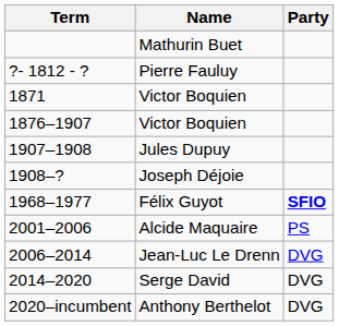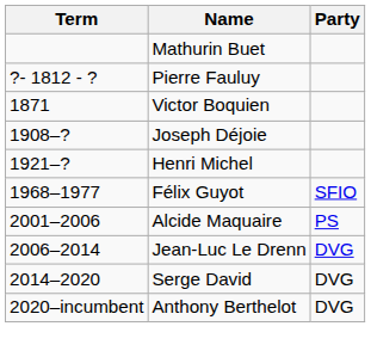 <table align="center" rules="all" class="wikitable">
 <tr>
 <th>Term</th>
 <th>Name</th>
 <th>Party</th>
 </tr>
 <tr>
 <td align=left></td>
 <td>Mathurin Buet</td>
 <td></td>
 </tr>
 <tr>
 <td align=left>?- 1812 - ?</td>
 <td>Pierre Fauluy</td>
 <td></td>
 </tr>
 <tr>
 <td align=left>1871</td>
 <td>Victor Boquien</td>
 <td></td>
 </tr>
 <tr>
-<td align=left>1876–1907</td>
-<td>Victor Boquien</td>
-<td></td>
-</tr>
-<tr>
-<td align=left>1907–1908</td>
-<td>Jules Dupuy</td>
-<td></td>
-</tr>
-<tr>
 <td align=left>1908–?</td>
 <td>Joseph Déjoie</td>
 <td></td>
 </tr>
 <tr>
+<td align=left>1921–?</td>
+<td>Henri Michel</td>
+<td></td>
+</tr>
+<tr>
 <td align=left>1968–1977</td>
 <td>Félix Guyot</td>
-<td><strong><a href='#'>SFIO</a></strong></td>
+<td><a href='#'>SFIO</a></td>
 </tr>
 <tr>
 <td align=left>2001–2006</td>
 <td>Alcide Maquaire</td>
 <td><a href='#'>PS</a></td>
 </tr>
 <tr>
 <td align=left>2006–2014</td>
 <td>Jean-Luc Le Drenn</td>
 <td><a href='#'>DVG</a></td>
 </tr>
 <tr>
 <td align=left>2014–2020</td>
 <td>Serge David</td>
 <td>DVG</td>
 </tr>
 <tr>
 <td align=left>2020–incumbent</td>
 <td>Anthony Berthelot</td>
 <td>DVG</td>
 </tr>
 </table>
